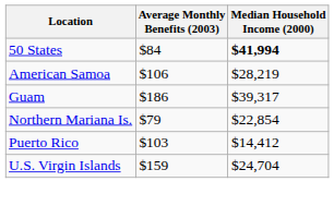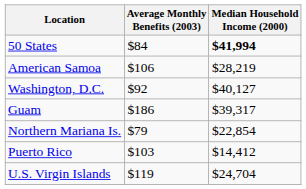 <table class="wikitable sortable" style="float:right; table-layout:fixed; margin:10px">
 <tr style="font-size:80%;">
 <th>Location</th>
 <th>Average Monthly<br>Benefits (2003)<br></th>
 <th>Median Household<br>Income (2000)</th>
 </tr>
 <tr>
 <td><a href='#'>50 States</a></td>
 <td>$84</td>
 <td><strong>$41,994</strong></td>
 </tr>
 <tr>
 <td><a href='#'>American Samoa</a></td>
 <td>$106</td>
 <td>$28,219</td>
+</tr>
+<tr>
+<td><a href='#'>Washington, D.C.</a></td>
+<td>$92</td>
+<td>$40,127</td>
 </tr>
 <tr>
 <td><a href='#'>Guam</a></td>
 <td>$186</td>
 <td>$39,317</td>
 </tr>
 <tr>
 <td><a href='#'>Northern Mariana Is.</a></td>
 <td>$79</td>
 <td>$22,854</td>
 </tr>
 <tr>
 <td><a href='#'>Puerto Rico</a></td>
 <td>$103</td>
 <td>$14,412</td>
 </tr>
 <tr>
 <td><a href='#'>U.S. Virgin Islands</a></td>
-<td>$159</td>
+<td>$119</td>
 <td>$24,704</td>
 </tr>
 </table>
